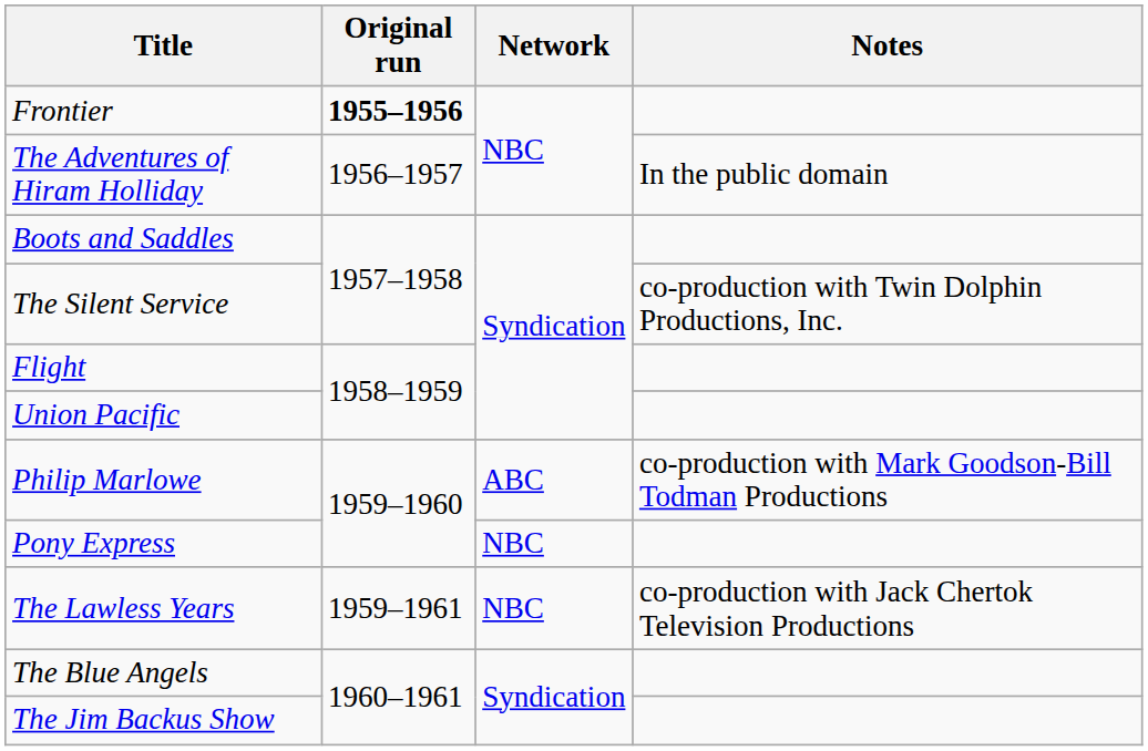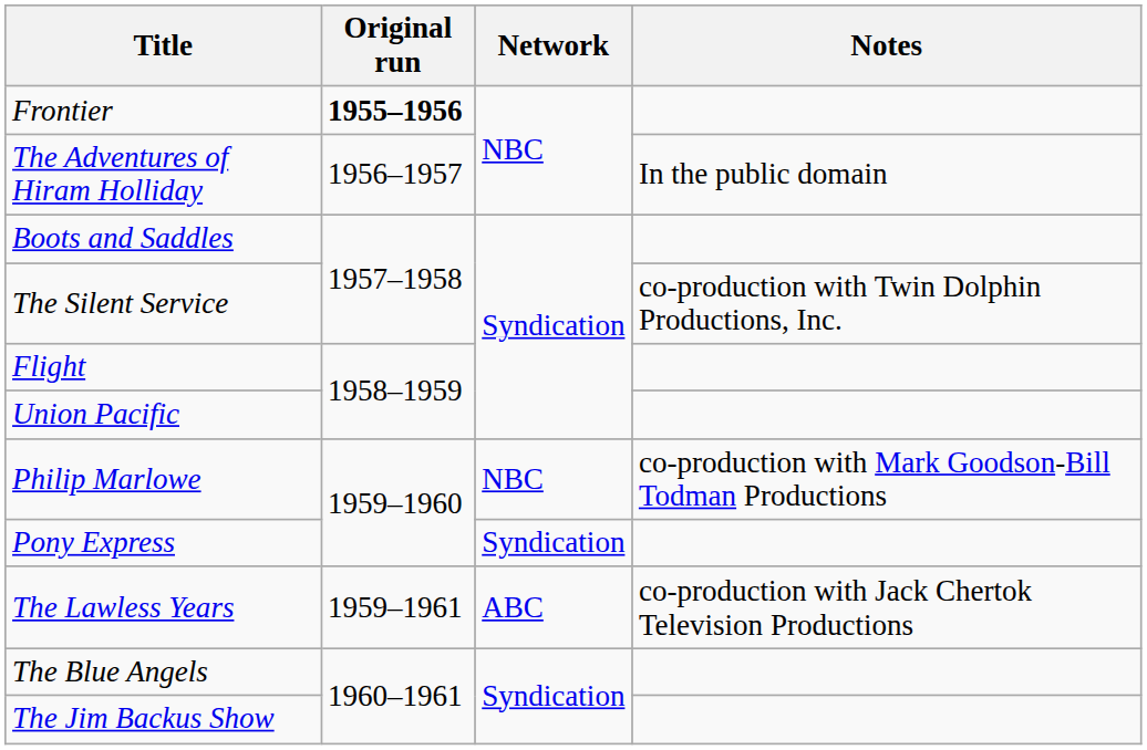 <table class="wikitable sortable">
 <tr>
 <th>Title</th>
 <th>Original run</th>
 <th>Network</th>
 <th>Notes</th>
 </tr>
 <tr>
 <td><em>Frontier</em></td>
 <td><strong>1955–1956</strong></td>
 <td rowspan="2"><a href='#'>NBC</a></td>
 <td></td>
 </tr>
 <tr>
 <td><em><a href='#'>The Adventures of Hiram Holliday</a></em></td>
 <td>1956–1957</td>
 <td>In the public domain</td>
 </tr>
 <tr>
 <td><em><a href='#'>Boots and Saddles</a></em></td>
 <td rowspan="2">1957–1958</td>
 <td rowspan="4"><a href='#'>Syndication</a></td>
 <td></td>
 </tr>
 <tr>
 <td><em>The Silent Service</em></td>
 <td>co-production with Twin Dolphin Productions, Inc.</td>
 </tr>
 <tr>
 <td><em><a href='#'>Flight</a></em></td>
 <td rowspan="2">1958–1959</td>
 <td></td>
 </tr>
 <tr>
 <td><em><a href='#'>Union Pacific</a></em></td>
 <td></td>
 </tr>
 <tr>
 <td><em><a href='#'>Philip Marlowe</a></em></td>
 <td rowspan="2">1959–1960</td>
-<td><a href='#'>ABC</a></td>
+<td><a href='#'>NBC</a></td>
 <td>co-production with <a href='#'>Mark Goodson</a>-<a href='#'>Bill Todman</a> Productions</td>
 </tr>
 <tr>
 <td><em><a href='#'>Pony Express</a></em></td>
-<td><a href='#'>NBC</a></td>
+<td><a href='#'>Syndication</a></td>
 <td></td>
 </tr>
 <tr>
 <td><em><a href='#'>The Lawless Years</a></em></td>
 <td>1959–1961</td>
-<td><a href='#'>NBC</a></td>
+<td><a href='#'>ABC</a></td>
 <td>co-production with Jack Chertok Television Productions</td>
 </tr>
 <tr>
 <td><em>The Blue Angels</em></td>
 <td rowspan="2">1960–1961</td>
 <td rowspan="2"><a href='#'>Syndication</a></td>
 <td></td>
 </tr>
 <tr>
 <td><em><a href='#'>The Jim Backus Show</a></em></td>
 <td></td>
 </tr>
 </table>
